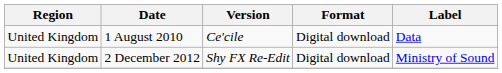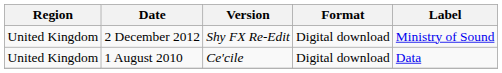 <table class=wikitable>
 <tr>
 <th>Region</th>
 <th>Date</th>
 <th>Version</th>
 <th>Format</th>
 <th>Label</th>
 </tr>
 <tr>
 <td>United Kingdom</td>
+<td>2 December 2012</td>
+<td><em>Shy FX Re-Edit</em></td>
+<td>Digital download</td>
+<td><a href='#'>Ministry of Sound</a></td>
+</tr>
+<tr>
+<td>United Kingdom</td>
 <td>1 August 2010</td>
 <td><em>Ce'cile</em></td>
 <td>Digital download</td>
 <td><a href='#'>Data</a></td>
 </tr>
 <tr>
-<td>United Kingdom</td>
-<td>2 December 2012</td>
-<td><em>Shy FX Re-Edit</em></td>
-<td>Digital download</td>
-<td><a href='#'>Ministry of Sound</a></td>
-</tr>
-<tr>
 </tr>
 </table>
